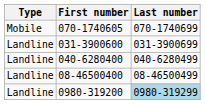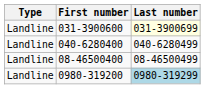 <table class="wikitable sortable">
 <tr>
 <th>Type</th>
 <th>First number</th>
 <th class="unsortable">Last number</th>
 </tr>
 <tr>
-<td>Mobile</td>
-<td data-sort-value="0701">070-1740605</td>
-<td>070-1740699</td>
-</tr>
-<tr>
 <td>Landline</td>
 <td data-sort-value="0313">031-3900600</td>
-<td>031-3900699</td>
+<td style="background: lightyellow;">031-3900699</td>
 </tr>
 <tr>
 <td>Landline</td>
 <td data-sort-value="0406">040-6280400</td>
 <td>040-6280499</td>
 </tr>
 <tr>
 <td>Landline</td>
 <td data-sort-value="0846">08-46500400</td>
 <td>08-46500499</td>
 </tr>
 <tr>
 <td>Landline</td>
 <td data-sort-value="0980">0980-319200</td>
 <td style="background: lightblue;">0980-319299</td>
 </tr>
 </table>
